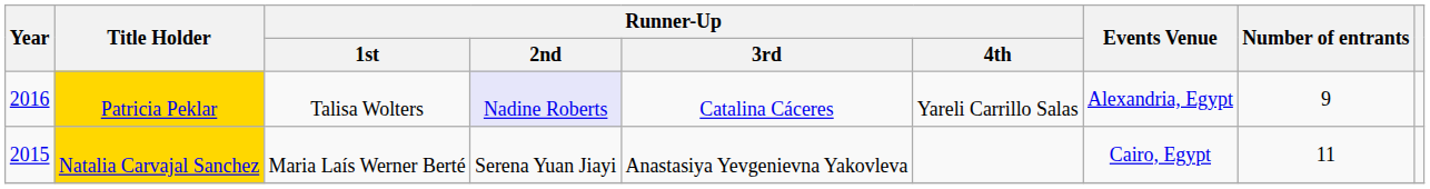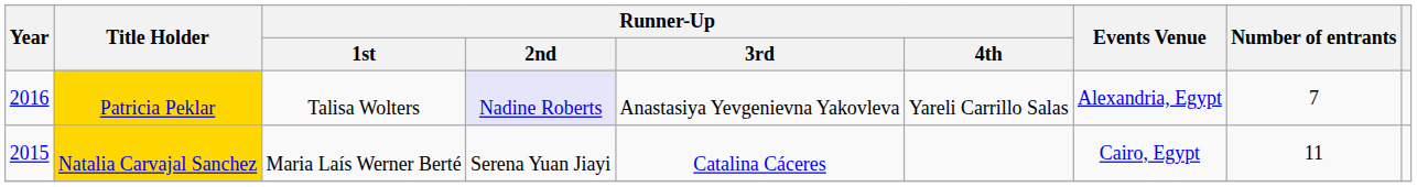 <table class="wikitable" style="font-size: 90%; text-align:center">
 <tr>
 <th rowspan="2">Year</th>
 <th rowspan="2">Title Holder</th>
 <th colspan="4">Runner-Up</th>
 <th rowspan="2">Events Venue</th>
 <th rowspan="2">Number of entrants</th>
 <th rowspan="2"></th>
 </tr>
 <tr>
 <th>1st</th>
 <th>2nd</th>
 <th>3rd</th>
 <th>4th</th>
 </tr>
 <tr>
 <td><a href='#'>2016</a></td>
 <td style="background: gold;"><strong><br></strong><a href='#'>Patricia Peklar</a></td>
 <td><br>Talisa Wolters</td>
 <td style="background: lavender;"><br><a href='#'>Nadine Roberts</a></td>
-<td><br><a href='#'>Catalina Cáceres</a></td>
+<td><br>Anastasiya Yevgenievna Yakovleva</td>
 <td><br>Yareli Carrillo Salas</td>
 <td><a href='#'>Alexandria, Egypt</a></td>
-<td>9</td>
+<td>7</td>
 <td></td>
 </tr>
 <tr>
 <td><a href='#'>2015</a></td>
 <td style="background: gold;"><strong><br></strong><a href='#'>Natalia Carvajal Sanchez</a></td>
 <td><br>Maria Laís Werner Berté</td>
 <td><br>Serena Yuan Jiayi</td>
-<td><br>Anastasiya Yevgenievna Yakovleva</td>
+<td><br><a href='#'>Catalina Cáceres</a></td>
 <td></td>
 <td><a href='#'>Cairo, Egypt</a></td>
 <td>11</td>
 <td></td>
 </tr>
 <tr>
 </tr>
 </table>
